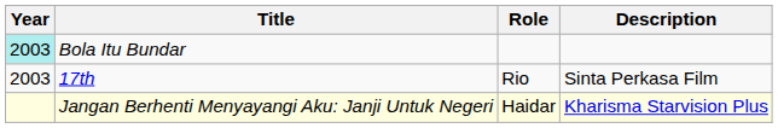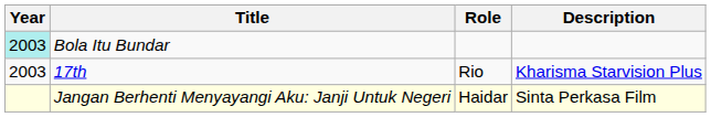 <table class="wikitable unsortable">
 <tr>
 <th>Year</th>
 <th>Title</th>
 <th>Role</th>
 <th>Description</th>
 </tr>
 <tr>
 <td style="background: paleturquoise;">2003</td>
 <td><em>Bola Itu Bundar</em></td>
 <td></td>
 <td></td>
 </tr>
 <tr>
 <td>2003</td>
 <td><em><a href='#'>17th</a></em></td>
 <td>Rio</td>
-<td>Sinta Perkasa Film</td>
+<td><a href='#'>Kharisma Starvision Plus</a></td>
 </tr>
 <tr style="background-color:#FFFFE0; color:black;">
 <td></td>
 <td><em>Jangan Berhenti Menyayangi Aku: Janji Untuk Negeri</em></td>
 <td>Haidar</td>
-<td><a href='#'>Kharisma Starvision Plus</a></td>
+<td>Sinta Perkasa Film</td>
 </tr>
 </table>
